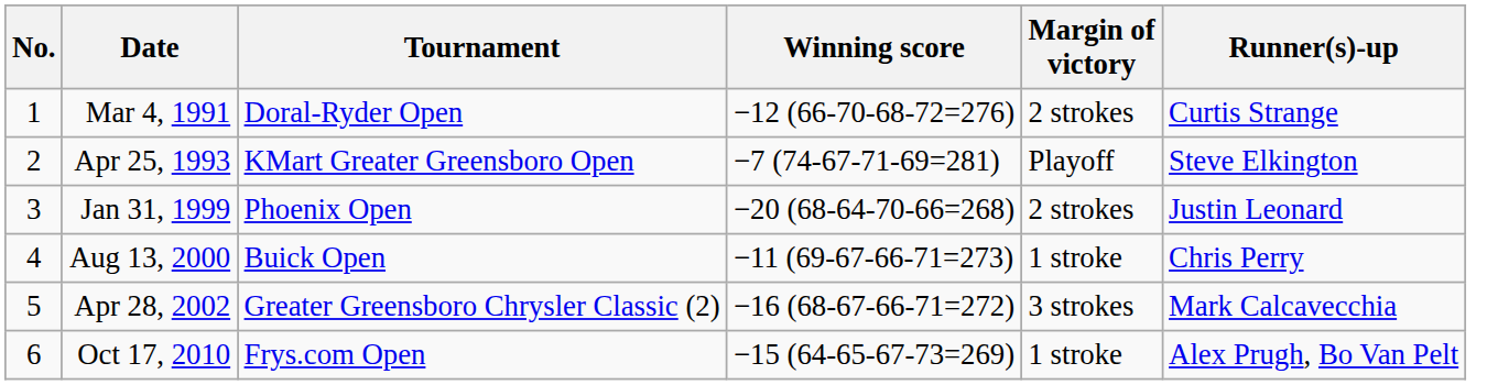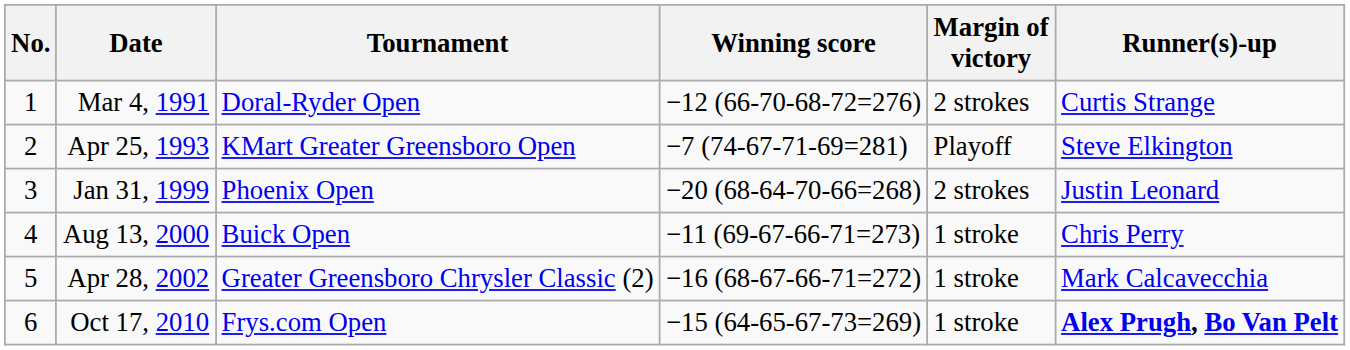 <table class="wikitable" style="font-size:95%;">
 <tr>
 <th>No.</th>
 <th>Date</th>
 <th>Tournament</th>
 <th>Winning score</th>
 <th>Margin of<br>victory</th>
 <th>Runner(s)-up</th>
 </tr>
 <tr>
 <td align=center>1</td>
 <td align=right>Mar 4, <a href='#'>1991</a></td>
 <td><a href='#'>Doral-Ryder Open</a></td>
 <td>−12 (66-70-68-72=276)</td>
 <td>2 strokes</td>
 <td> <a href='#'>Curtis Strange</a></td>
 </tr>
 <tr>
 <td align=center>2</td>
 <td align=right>Apr 25, <a href='#'>1993</a></td>
 <td><a href='#'>KMart Greater Greensboro Open</a></td>
 <td>−7 (74-67-71-69=281)</td>
 <td>Playoff</td>
 <td> <a href='#'>Steve Elkington</a></td>
 </tr>
 <tr>
 <td align=center>3</td>
 <td align=right>Jan 31, <a href='#'>1999</a></td>
 <td><a href='#'>Phoenix Open</a></td>
 <td>−20 (68-64-70-66=268)</td>
 <td>2 strokes</td>
 <td> <a href='#'>Justin Leonard</a></td>
 </tr>
 <tr>
 <td align=center>4</td>
 <td align=right>Aug 13, <a href='#'>2000</a></td>
 <td><a href='#'>Buick Open</a></td>
 <td>−11 (69-67-66-71=273)</td>
 <td>1 stroke</td>
 <td> <a href='#'>Chris Perry</a></td>
 </tr>
 <tr>
 <td align=center>5</td>
 <td align=right>Apr 28, <a href='#'>2002</a></td>
 <td><a href='#'>Greater Greensboro Chrysler Classic</a> (2)</td>
 <td>−16 (68-67-66-71=272)</td>
-<td>3 strokes</td>
+<td>1 stroke</td>
 <td> <a href='#'>Mark Calcavecchia</a></td>
 </tr>
 <tr>
 <td align=center>6</td>
 <td align=right>Oct 17, <a href='#'>2010</a></td>
 <td><a href='#'>Frys.com Open</a></td>
 <td>−15 (64-65-67-73=269)</td>
 <td>1 stroke</td>
-<td> <a href='#'>Alex Prugh</a>,  <a href='#'>Bo Van Pelt</a></td>
+<td><strong> <a href='#'>Alex Prugh</a>,  <a href='#'>Bo Van Pelt</a></strong></td>
 </tr>
 </table>
